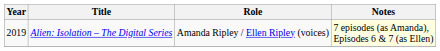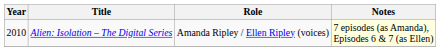 <table class="wikitable sortable">
 <tr>
 <th>Year</th>
 <th>Title</th>
 <th>Role</th>
 <th>Notes</th>
 </tr>
 <tr>
-<td>2019</td>
+<td>2010</td>
 <td><em><a href='#'>Alien: Isolation – The Digital Series</a></em></td>
 <td>Amanda Ripley / <a href='#'>Ellen Ripley</a> (voices)</td>
 <td style="background: lightyellow;">7 episodes (as Amanda),<br>Episodes 6 & 7 (as Ellen)</td>
 </tr>
 <tr>
 </tr>
 </table>
